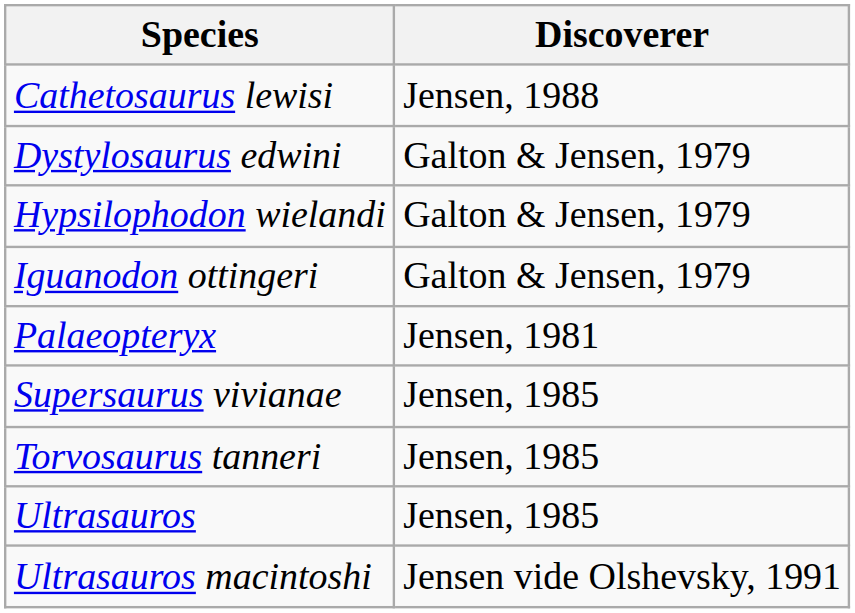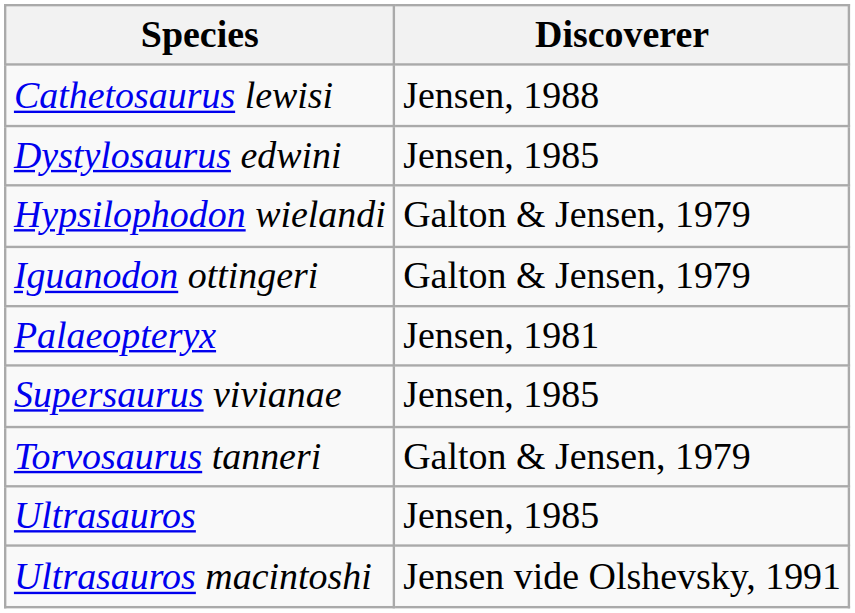 <table class="wikitable">
 <tr>
 <th>Species</th>
 <th>Discoverer</th>
 </tr>
 <tr>
 <td><em><a href='#'>Cathetosaurus</a> lewisi</em></td>
 <td>Jensen, 1988</td>
 </tr>
 <tr>
 <td><em><a href='#'>Dystylosaurus</a> edwini</em></td>
-<td>Galton & Jensen, 1979</td>
+<td>Jensen, 1985</td>
 </tr>
 <tr>
 <td><em><a href='#'>Hypsilophodon</a> wielandi</em></td>
 <td>Galton & Jensen, 1979</td>
 </tr>
 <tr>
 <td><em><a href='#'>Iguanodon</a> ottingeri</em></td>
 <td>Galton & Jensen, 1979</td>
 </tr>
 <tr>
 <td><em><a href='#'>Palaeopteryx</a></em></td>
 <td>Jensen, 1981</td>
 </tr>
 <tr>
 <td><em><a href='#'>Supersaurus</a> vivianae</em></td>
 <td>Jensen, 1985</td>
 </tr>
 <tr>
 <td><em><a href='#'>Torvosaurus</a> tanneri</em></td>
-<td>Jensen, 1985</td>
+<td>Galton & Jensen, 1979</td>
 </tr>
 <tr>
 <td><em><a href='#'>Ultrasauros</a></em></td>
 <td>Jensen, 1985</td>
 </tr>
 <tr>
 <td><em><a href='#'>Ultrasauros</a> macintoshi</em></td>
 <td>Jensen vide Olshevsky, 1991</td>
 </tr>
 </table>
